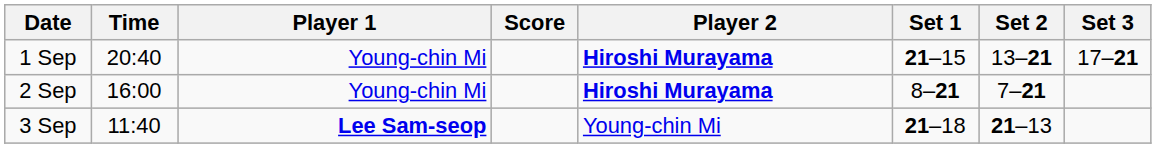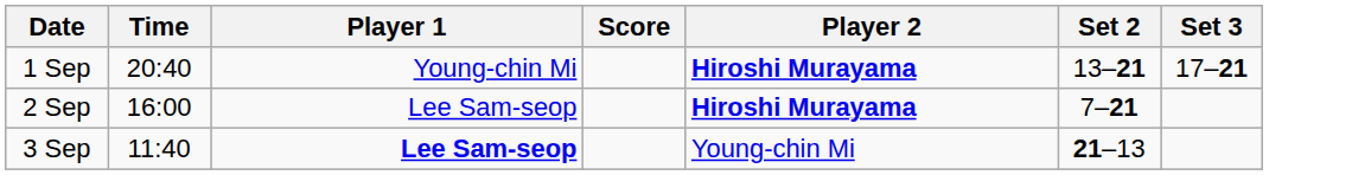 <table class="wikitable" style="font-size:90%; text-align:center">
 <tr>
 <th width="50">Date</th>
 <th width="50">Time</th>
 <th width="200">Player 1</th>
 <th width="50">Score</th>
 <th width="200">Player 2</th>
-<th width="50">Set 1</th>
 <th width="50">Set 2</th>
 <th width="50">Set 3</th>
 </tr>
 <tr>
 <td>1 Sep</td>
 <td>20:40</td>
 <td align="right"><a href='#'>Young-chin Mi</a> </td>
 <td> </td>
 <td align="left"><strong> <a href='#'>Hiroshi Murayama</a></strong></td>
-<td><strong>21</strong>–15</td>
 <td>13–<strong>21</strong></td>
 <td>17–<strong>21</strong></td>
 </tr>
 <tr>
 <td>2 Sep</td>
 <td>16:00</td>
-<td align="right"><a href='#'>Young-chin Mi</a> </td>
+<td align="right"><a href='#'>Lee Sam-seop</a> </td>
 <td> </td>
 <td align="left"><strong> <a href='#'>Hiroshi Murayama</a></strong></td>
-<td>8–<strong>21</strong></td>
 <td>7–<strong>21</strong></td>
 <td></td>
 </tr>
 <tr>
 <td>3 Sep</td>
 <td>11:40</td>
 <td align="right"><strong><a href='#'>Lee Sam-seop</a> </strong></td>
 <td> </td>
 <td align="left"> <a href='#'>Young-chin Mi</a></td>
-<td><strong>21</strong>–18</td>
 <td><strong>21</strong>–13</td>
 <td></td>
 </tr>
 </table>
